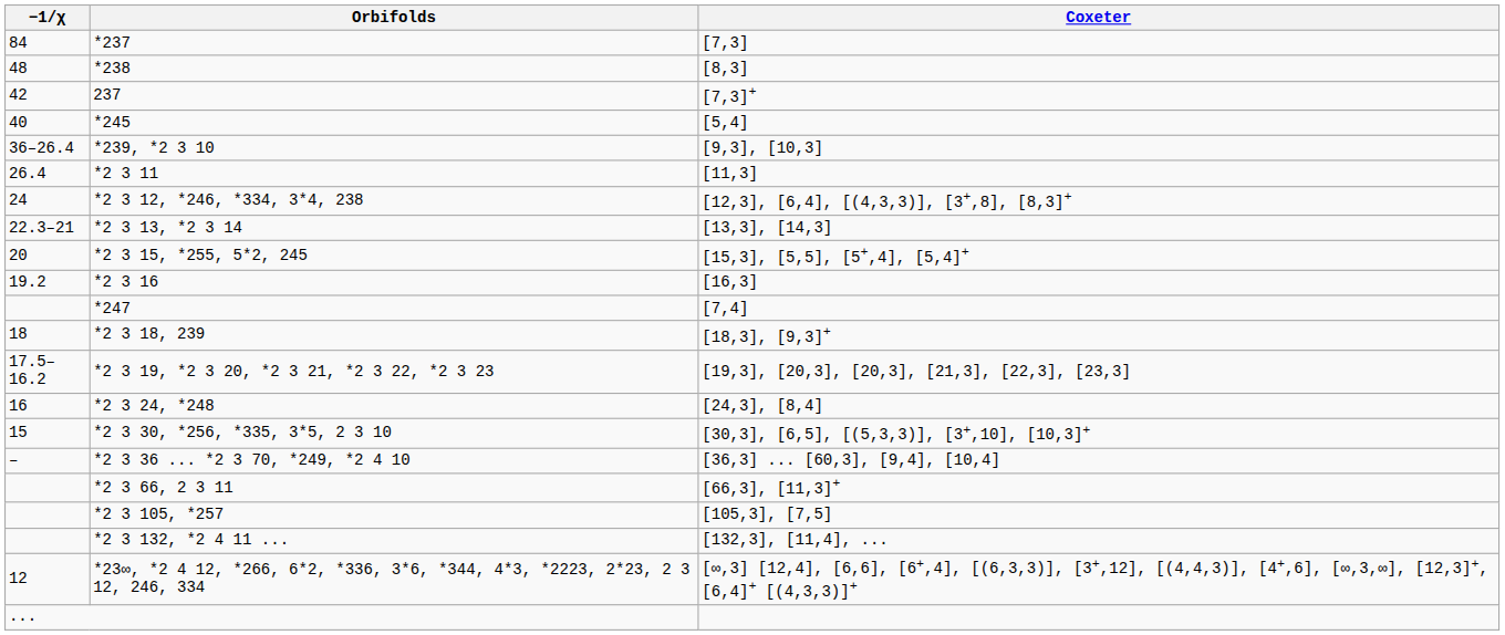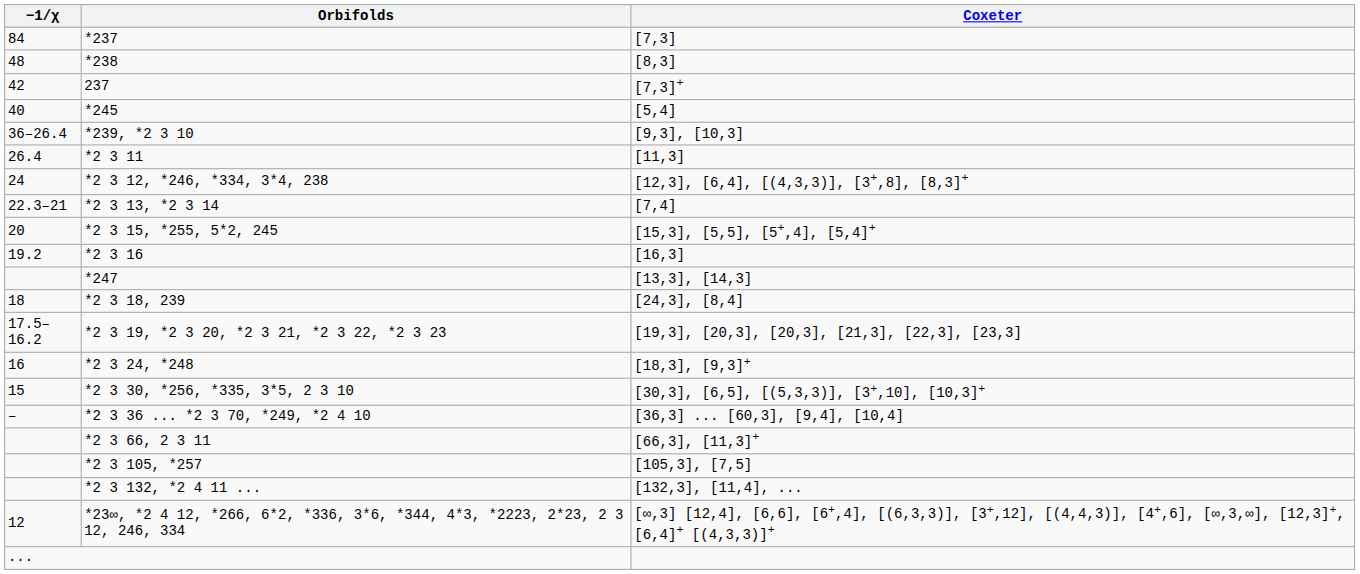 <table class=wikitable>
 <tr>
 <th>−1/χ</th>
 <th>Orbifolds</th>
 <th><a href='#'>Coxeter</a></th>
 </tr>
 <tr>
 <td>84</td>
 <td>*237</td>
 <td>[7,3]</td>
 </tr>
 <tr>
 <td>48</td>
 <td>*238</td>
 <td>[8,3]</td>
 </tr>
 <tr>
 <td>42</td>
 <td>237</td>
 <td>[7,3]<sup>+</sup></td>
 </tr>
 <tr>
 <td>40</td>
 <td>*245</td>
 <td>[5,4]</td>
 </tr>
 <tr>
 <td>36–26.4</td>
 <td>*239, *2 3 10</td>
 <td>[9,3], [10,3]</td>
 </tr>
 <tr>
 <td>26.4</td>
 <td>*2 3 11</td>
 <td>[11,3]</td>
 </tr>
 <tr>
 <td>24</td>
 <td>*2 3 12, *246, *334, 3*4, 238</td>
 <td>[12,3], [6,4], [(4,3,3)], [3<sup>+</sup>,8], [8,3]<sup>+</sup></td>
 </tr>
 <tr>
 <td>22.3–21</td>
 <td>*2 3 13, *2 3 14</td>
-<td>[13,3], [14,3]</td>
+<td>[7,4]</td>
 </tr>
 <tr>
 <td>20</td>
 <td>*2 3 15, *255, 5*2, 245</td>
 <td>[15,3], [5,5], [5<sup>+</sup>,4], [5,4]<sup>+</sup></td>
 </tr>
 <tr>
 <td>19.2</td>
 <td>*2 3 16</td>
 <td>[16,3]</td>
 </tr>
 <tr>
 <td></td>
 <td>*247</td>
-<td>[7,4]</td>
+<td>[13,3], [14,3]</td>
 </tr>
 <tr>
 <td>18</td>
 <td>*2 3 18, 239</td>
-<td>[18,3], [9,3]<sup>+</sup></td>
+<td>[24,3], [8,4]</td>
 </tr>
 <tr>
 <td>17.5–16.2</td>
 <td>*2 3 19, *2 3 20, *2 3 21, *2 3 22, *2 3 23</td>
 <td>[19,3], [20,3], [20,3], [21,3], [22,3], [23,3]</td>
 </tr>
 <tr>
 <td>16</td>
 <td>*2 3 24, *248</td>
-<td>[24,3], [8,4]</td>
+<td>[18,3], [9,3]<sup>+</sup></td>
 </tr>
 <tr>
 <td>15</td>
 <td>*2 3 30, *256, *335, 3*5, 2 3 10</td>
 <td>[30,3], [6,5], [(5,3,3)], [3<sup>+</sup>,10], [10,3]<sup>+</sup></td>
 </tr>
 <tr>
 <td>–</td>
 <td>*2 3 36 ... *2 3 70, *249, *2 4 10</td>
 <td>[36,3] ... [60,3], [9,4], [10,4]</td>
 </tr>
 <tr>
 <td></td>
 <td>*2 3 66, 2 3 11</td>
 <td>[66,3], [11,3]<sup>+</sup></td>
 </tr>
 <tr>
 <td></td>
 <td>*2 3 105, *257</td>
 <td>[105,3], [7,5]</td>
 </tr>
 <tr>
 <td></td>
 <td>*2 3 132, *2 4 11 ...</td>
 <td>[132,3], [11,4], ...</td>
 </tr>
 <tr>
 <td>12</td>
 <td>*23∞, *2 4 12, *266, 6*2, *336, 3*6, *344, 4*3, *2223, 2*23, 2 3 12, 246, 334</td>
 <td>[∞,3] [12,4], [6,6], [6<sup>+</sup>,4], [(6,3,3)], [3<sup>+</sup>,12], [(4,4,3)], [4<sup>+</sup>,6], [∞,3,∞], [12,3]<sup>+</sup>, [6,4]<sup>+</sup> [(4,3,3)]<sup>+</sup></td>
 </tr>
 <tr>
 <td colspan=2>...</td>
 </tr>
 </table>
